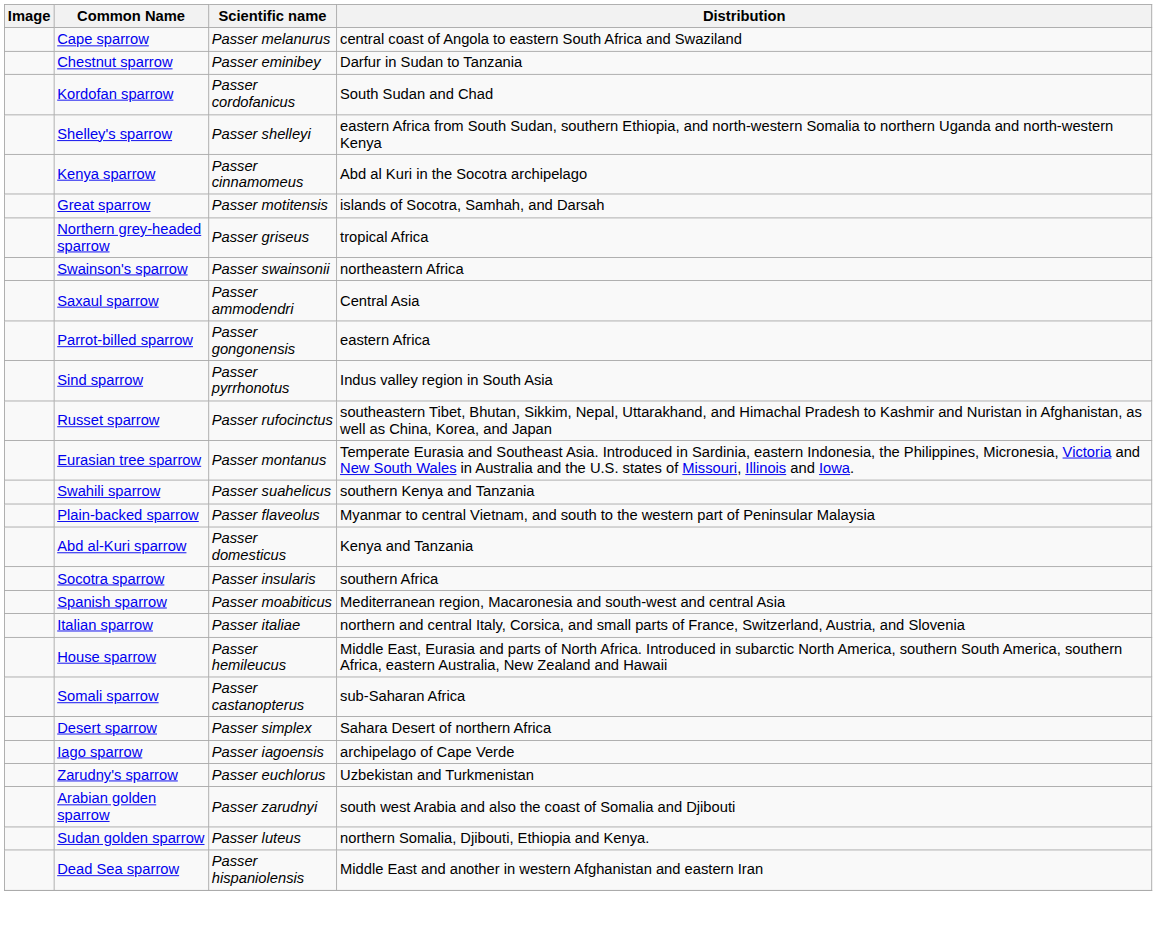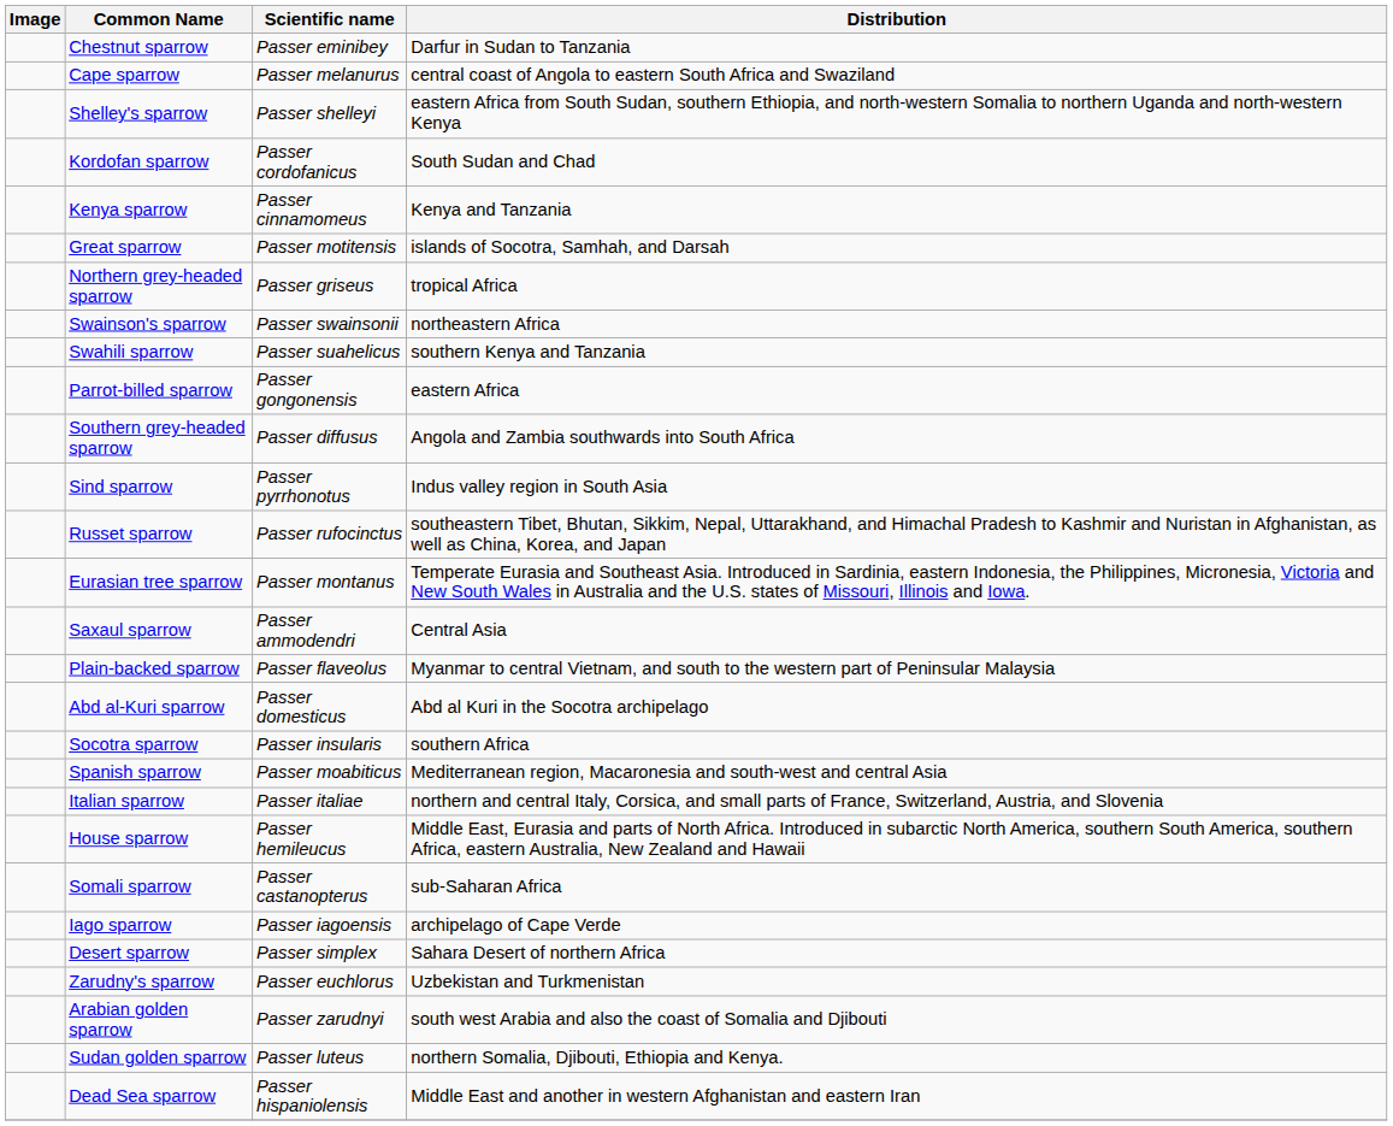 <table class="wikitable sortable">
 <tr>
 <th>Image</th>
 <th>Common Name</th>
 <th>Scientific name</th>
 <th>Distribution</th>
 </tr>
 <tr>
 <td></td>
+<td><a href='#'>Chestnut sparrow</a></td>
+<td><em>Passer eminibey</em></td>
+<td>Darfur in Sudan to Tanzania</td>
+</tr>
+<tr>
+<td></td>
 <td><a href='#'>Cape sparrow</a></td>
 <td><em>Passer melanurus</em></td>
 <td>central coast of Angola to eastern South Africa and Swaziland</td>
 </tr>
 <tr>
 <td></td>
-<td><a href='#'>Chestnut sparrow</a></td>
-<td><em>Passer eminibey</em></td>
-<td>Darfur in Sudan to Tanzania</td>
+<td><a href='#'>Shelley's sparrow</a></td>
+<td><em>Passer shelleyi</em></td>
+<td>eastern Africa from South Sudan, southern Ethiopia, and north-western Somalia to northern Uganda and north-western Kenya</td>
 </tr>
 <tr>
 <td></td>
 <td><a href='#'>Kordofan sparrow</a></td>
 <td><em>Passer cordofanicus</em></td>
 <td>South Sudan and Chad</td>
 </tr>
 <tr>
 <td></td>
-<td><a href='#'>Shelley's sparrow</a></td>
-<td><em>Passer shelleyi</em></td>
-<td>eastern Africa from South Sudan, southern Ethiopia, and north-western Somalia to northern Uganda and north-western Kenya</td>
-</tr>
-<tr>
-<td></td>
 <td><a href='#'>Kenya sparrow</a></td>
 <td><em>Passer cinnamomeus</em></td>
-<td>Abd al Kuri in the Socotra archipelago</td>
+<td>Kenya and Tanzania</td>
 </tr>
 <tr>
 <td></td>
 <td><a href='#'>Great sparrow</a></td>
 <td><em>Passer motitensis</em></td>
 <td>islands of Socotra, Samhah, and Darsah</td>
 </tr>
 <tr>
 <td></td>
 <td><a href='#'>Northern grey-headed sparrow</a></td>
 <td><em>Passer griseus</em></td>
 <td>tropical Africa</td>
 </tr>
 <tr>
 <td></td>
 <td><a href='#'>Swainson's sparrow</a></td>
 <td><em>Passer swainsonii</em></td>
 <td>northeastern Africa</td>
 </tr>
 <tr>
 <td></td>
-<td><a href='#'>Saxaul sparrow</a></td>
-<td><em>Passer ammodendri</em></td>
-<td>Central Asia</td>
+<td><a href='#'>Swahili sparrow</a></td>
+<td><em>Passer suahelicus</em></td>
+<td>southern Kenya and Tanzania</td>
 </tr>
 <tr>
 <td></td>
 <td><a href='#'>Parrot-billed sparrow</a></td>
 <td><em>Passer gongonensis</em></td>
 <td>eastern Africa</td>
+</tr>
+<tr>
+<td></td>
+<td><a href='#'>Southern grey-headed sparrow</a></td>
+<td><em>Passer diffusus</em></td>
+<td>Angola and Zambia southwards into South Africa</td>
 </tr>
 <tr>
 <td></td>
 <td><a href='#'>Sind sparrow</a></td>
 <td><em>Passer pyrrhonotus</em></td>
 <td>Indus valley region in South Asia</td>
 </tr>
 <tr>
 <td></td>
 <td><a href='#'>Russet sparrow</a></td>
 <td><em>Passer rufocinctus</em></td>
 <td>southeastern Tibet, Bhutan, Sikkim, Nepal, Uttarakhand, and Himachal Pradesh to Kashmir and Nuristan in Afghanistan, as well as China, Korea, and Japan</td>
 </tr>
 <tr>
 <td></td>
 <td><a href='#'>Eurasian tree sparrow</a></td>
 <td><em>Passer montanus</em></td>
 <td>Temperate Eurasia and Southeast Asia. Introduced in  Sardinia, eastern Indonesia, the Philippines, Micronesia, <a href='#'>Victoria</a> and <a href='#'>New South Wales</a> in Australia and the U.S. states of <a href='#'>Missouri</a>, <a href='#'>Illinois</a> and <a href='#'>Iowa</a>.</td>
 </tr>
 <tr>
 <td></td>
-<td><a href='#'>Swahili sparrow</a></td>
-<td><em>Passer suahelicus</em></td>
-<td>southern Kenya and Tanzania</td>
+<td><a href='#'>Saxaul sparrow</a></td>
+<td><em>Passer ammodendri</em></td>
+<td>Central Asia</td>
 </tr>
 <tr>
 <td></td>
 <td><a href='#'>Plain-backed sparrow</a></td>
 <td><em>Passer flaveolus</em></td>
 <td>Myanmar to central Vietnam, and south to the western part of Peninsular Malaysia</td>
 </tr>
 <tr>
 <td></td>
 <td><a href='#'>Abd al-Kuri sparrow</a></td>
 <td><em>Passer domesticus</em></td>
-<td>Kenya and Tanzania</td>
+<td>Abd al Kuri in the Socotra archipelago</td>
 </tr>
 <tr>
 <td></td>
 <td><a href='#'>Socotra sparrow</a></td>
 <td><em>Passer insularis</em></td>
 <td>southern Africa</td>
 </tr>
 <tr>
 <td></td>
 <td><a href='#'>Spanish sparrow</a></td>
 <td><em>Passer moabiticus</em></td>
 <td>Mediterranean region, Macaronesia and south-west and central Asia</td>
 </tr>
 <tr>
 <td></td>
 <td><a href='#'>Italian sparrow</a></td>
 <td><em>Passer italiae</em></td>
 <td>northern and central Italy, Corsica, and small parts of France, Switzerland, Austria, and Slovenia</td>
 </tr>
 <tr>
 <td></td>
 <td><a href='#'>House sparrow</a></td>
 <td><em>Passer hemileucus</em></td>
 <td>Middle East, Eurasia and parts of North Africa. Introduced in subarctic North America, southern South America, southern Africa, eastern Australia, New Zealand and Hawaii</td>
 </tr>
 <tr>
 <td></td>
 <td><a href='#'>Somali sparrow</a></td>
 <td><em>Passer castanopterus</em></td>
 <td>sub-Saharan Africa</td>
 </tr>
 <tr>
 <td></td>
+<td><a href='#'>Iago sparrow</a></td>
+<td><em>Passer iagoensis</em></td>
+<td>archipelago of Cape Verde</td>
+</tr>
+<tr>
+<td></td>
 <td><a href='#'>Desert sparrow</a></td>
 <td><em>Passer simplex</em></td>
 <td>Sahara Desert of northern Africa</td>
-</tr>
-<tr>
-<td></td>
-<td><a href='#'>Iago sparrow</a></td>
-<td><em>Passer iagoensis</em></td>
-<td>archipelago of Cape Verde</td>
 </tr>
 <tr>
 <td></td>
 <td><a href='#'>Zarudny's sparrow</a></td>
 <td><em>Passer euchlorus</em></td>
 <td>Uzbekistan and Turkmenistan</td>
 </tr>
 <tr>
 <td></td>
 <td><a href='#'>Arabian golden sparrow</a></td>
 <td><em>Passer zarudnyi</em></td>
 <td>south west Arabia and also the coast of Somalia and Djibouti</td>
 </tr>
 <tr>
 <td></td>
 <td><a href='#'>Sudan golden sparrow</a></td>
 <td><em>Passer luteus</em></td>
 <td>northern Somalia, Djibouti, Ethiopia and Kenya.</td>
 </tr>
 <tr>
 <td></td>
 <td><a href='#'>Dead Sea sparrow</a></td>
 <td><em>Passer hispaniolensis</em></td>
 <td>Middle East and another in western Afghanistan and eastern Iran</td>
 </tr>
 <tr>
 </tr>
 </table>
